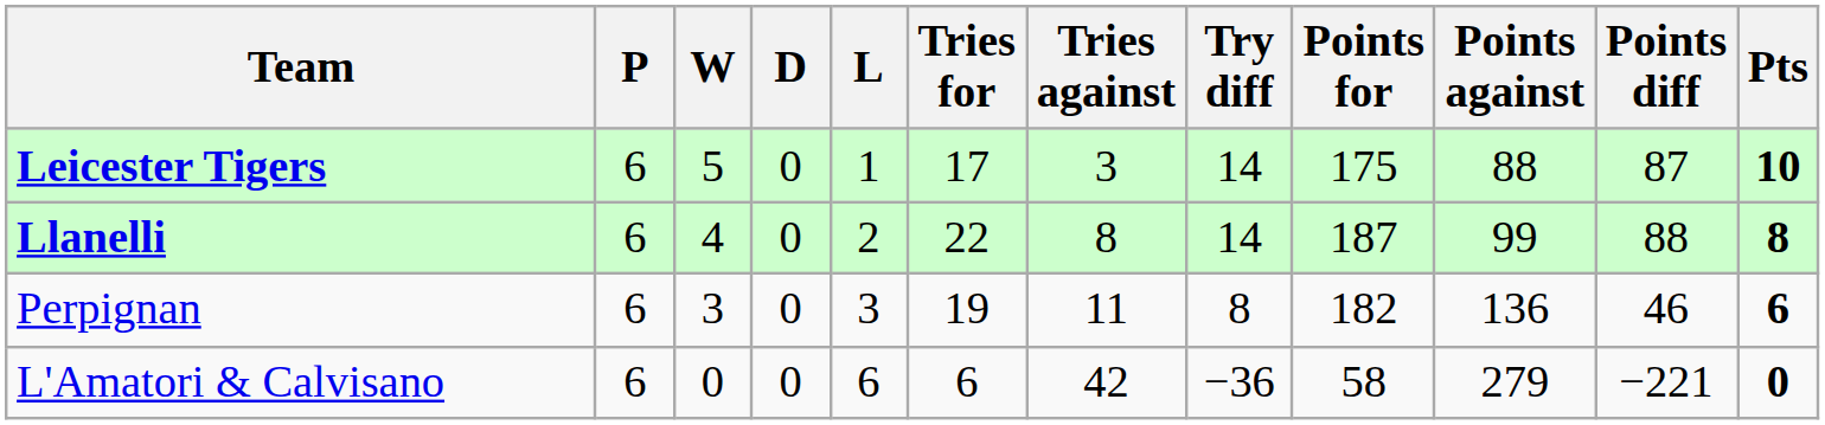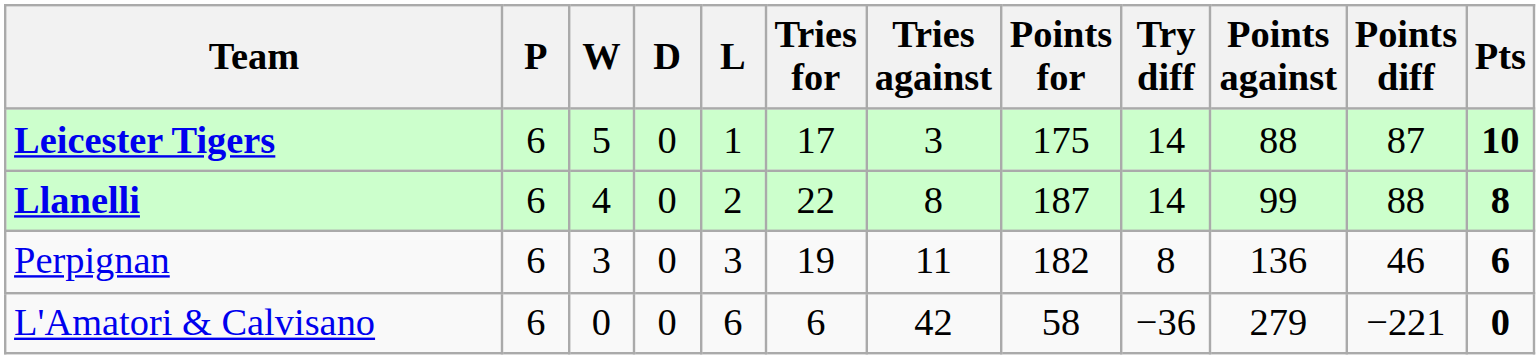 <table class="wikitable" style="text-align: center;">
 <tr>
 <th width="200">Team</th>
 <th width="20">P</th>
 <th width="20">W</th>
 <th width="20">D</th>
 <th width="20">L</th>
 <th width="20">Tries for</th>
 <th width="20">Tries against</th>
+<th width="20">Points for</th>
 <th width="30">Try diff</th>
-<th width="20">Points for</th>
 <th width="20">Points against</th>
 <th width="25">Points diff</th>
 <th width="20">Pts</th>
 </tr>
 <tr bgcolor="#ccffcc">
 <td align=left> <strong> <a href='#'>Leicester Tigers</a></strong></td>
 <td>6</td>
 <td>5</td>
 <td>0</td>
 <td>1</td>
 <td>17</td>
 <td>3</td>
+<td>175</td>
 <td>14</td>
-<td>175</td>
 <td>88</td>
 <td>87</td>
 <td><strong>10</strong></td>
 </tr>
 <tr bgcolor="#ccffcc">
 <td align=left> <strong><a href='#'>Llanelli</a></strong></td>
 <td>6</td>
 <td>4</td>
 <td>0</td>
 <td>2</td>
 <td>22</td>
 <td>8</td>
+<td>187</td>
 <td>14</td>
-<td>187</td>
 <td>99</td>
 <td>88</td>
 <td><strong>8</strong></td>
 </tr>
 <tr>
 <td align=left> <a href='#'>Perpignan</a></td>
 <td>6</td>
 <td>3</td>
 <td>0</td>
 <td>3</td>
 <td>19</td>
 <td>11</td>
+<td>182</td>
 <td>8</td>
-<td>182</td>
 <td>136</td>
 <td>46</td>
 <td><strong>6</strong></td>
 </tr>
 <tr>
 <td align=left> <a href='#'>L'Amatori & Calvisano</a></td>
 <td>6</td>
 <td>0</td>
 <td>0</td>
 <td>6</td>
 <td>6</td>
 <td>42</td>
+<td>58</td>
 <td>−36</td>
-<td>58</td>
 <td>279</td>
 <td>−221</td>
 <td><strong>0</strong></td>
 </tr>
 </table>
